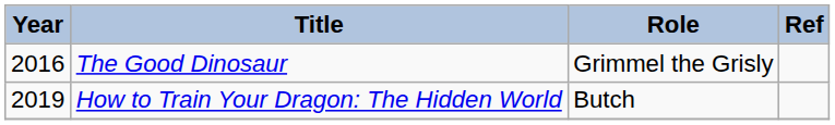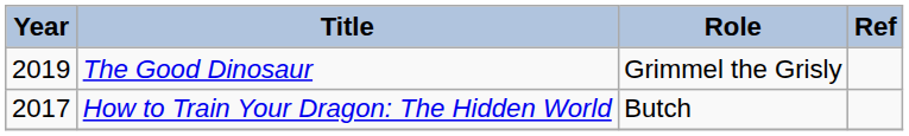 <table class="wikitable" style="font-size:90%;">
 <tr>
 <th style="background:#B0C4DE;">Year</th>
 <th style="background:#B0C4DE;">Title</th>
 <th style="background:#B0C4DE;">Role</th>
 <th style="background:#B0C4DE;">Ref</th>
 </tr>
 <tr>
-<td>2016</td>
+<td>2019</td>
 <td><em><a href='#'>The Good Dinosaur</a></em></td>
 <td>Grimmel the Grisly</td>
 <td></td>
 </tr>
 <tr>
-<td>2019</td>
+<td>2017</td>
 <td><em><a href='#'>How to Train Your Dragon: The Hidden World</a></em></td>
 <td>Butch</td>
 <td></td>
 </tr>
 <tr>
 </tr>
 </table>
